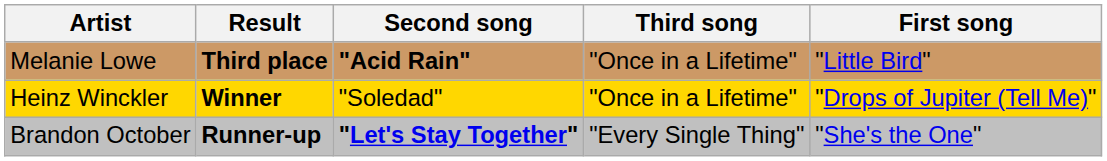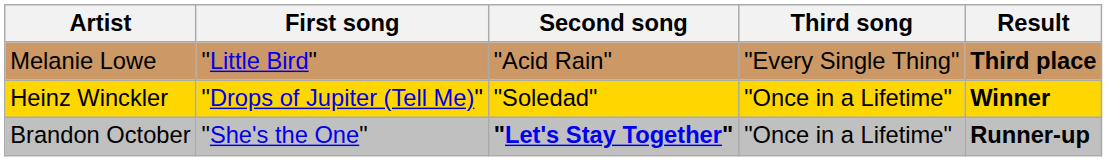 <table class=wikitable>
 <tr>
 <th>Artist</th>
-<th>Result</th>
+<th>First song</th>
 <th>Second song</th>
 <th>Third song</th>
-<th>First song</th>
+<th>Result</th>
 </tr>
 <tr style = "background:#c96">
 <td>Melanie Lowe</td>
+<td>"<a href='#'>Little Bird</a>"</td>
+<td>"Acid Rain"</td>
+<td>"Every Single Thing"</td>
 <td><strong>Third place</strong></td>
-<td><strong>"Acid Rain"</strong></td>
-<td>"Once in a Lifetime"</td>
-<td>"<a href='#'>Little Bird</a>"</td>
 </tr>
 <tr style="background:gold;">
 <td>Heinz Winckler</td>
-<td><strong>Winner</strong></td>
+<td>"<a href='#'>Drops of Jupiter (Tell Me)</a>"</td>
 <td>"Soledad"</td>
 <td>"Once in a Lifetime"</td>
-<td>"<a href='#'>Drops of Jupiter (Tell Me)</a>"</td>
+<td><strong>Winner</strong></td>
 </tr>
 <tr style="background:silver;">
 <td>Brandon October</td>
+<td>"<a href='#'>She's the One</a>"</td>
+<td><strong>"<a href='#'>Let's Stay Together</a>"</strong></td>
+<td>"Once in a Lifetime"</td>
 <td><strong>Runner-up</strong></td>
-<td><strong>"<a href='#'>Let's Stay Together</a>"</strong></td>
-<td>"Every Single Thing"</td>
-<td>"<a href='#'>She's the One</a>"</td>
 </tr>
 </table>
